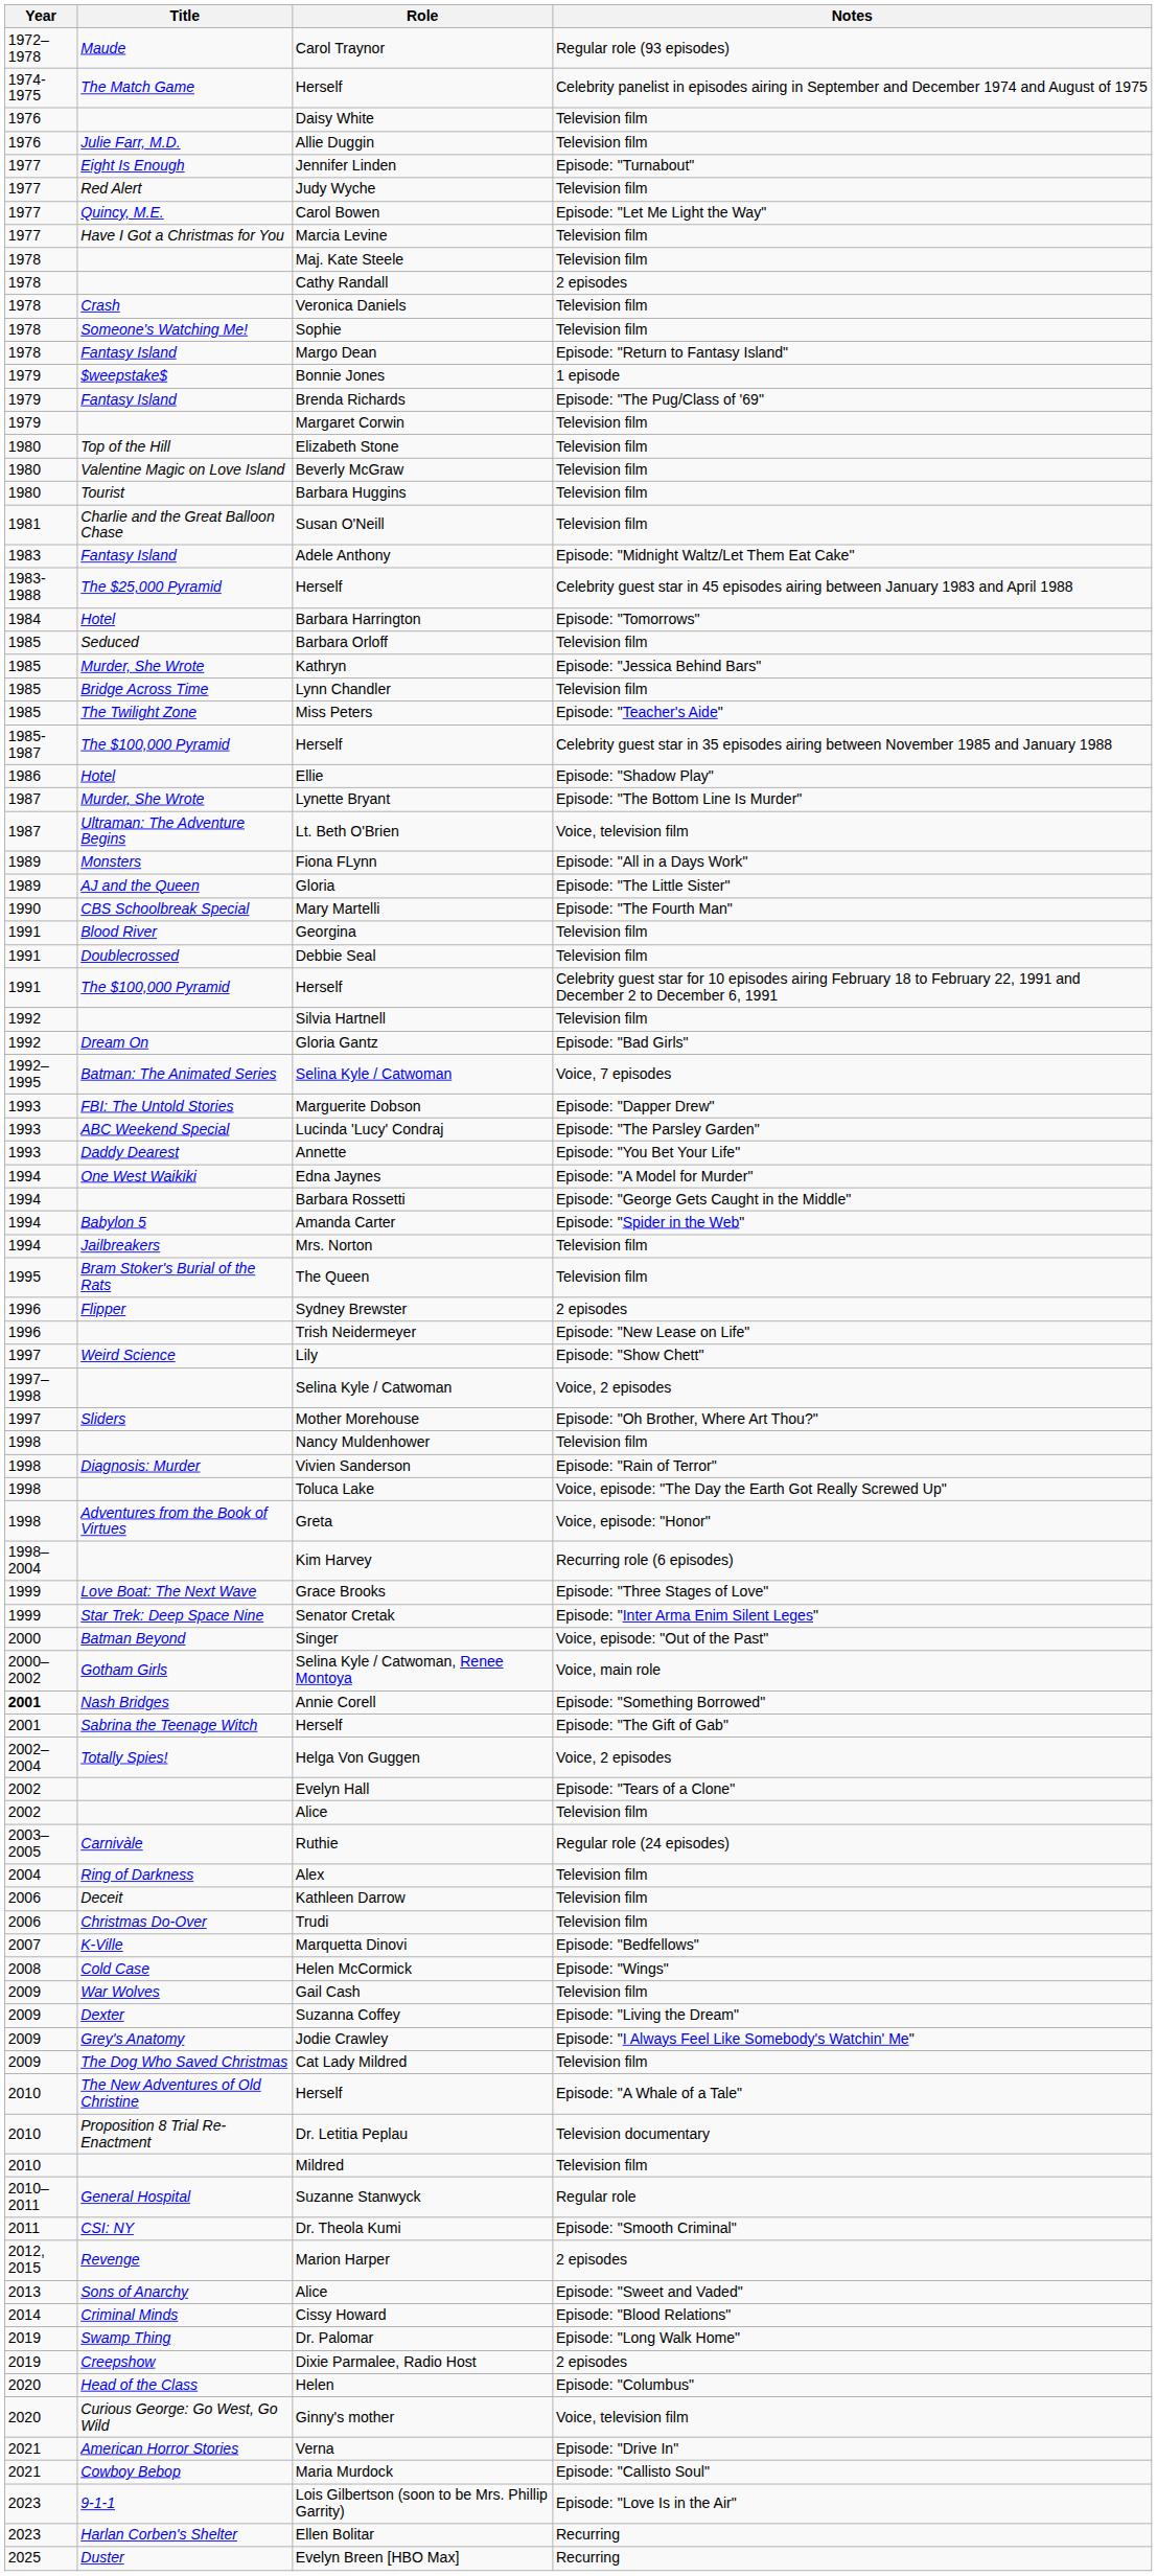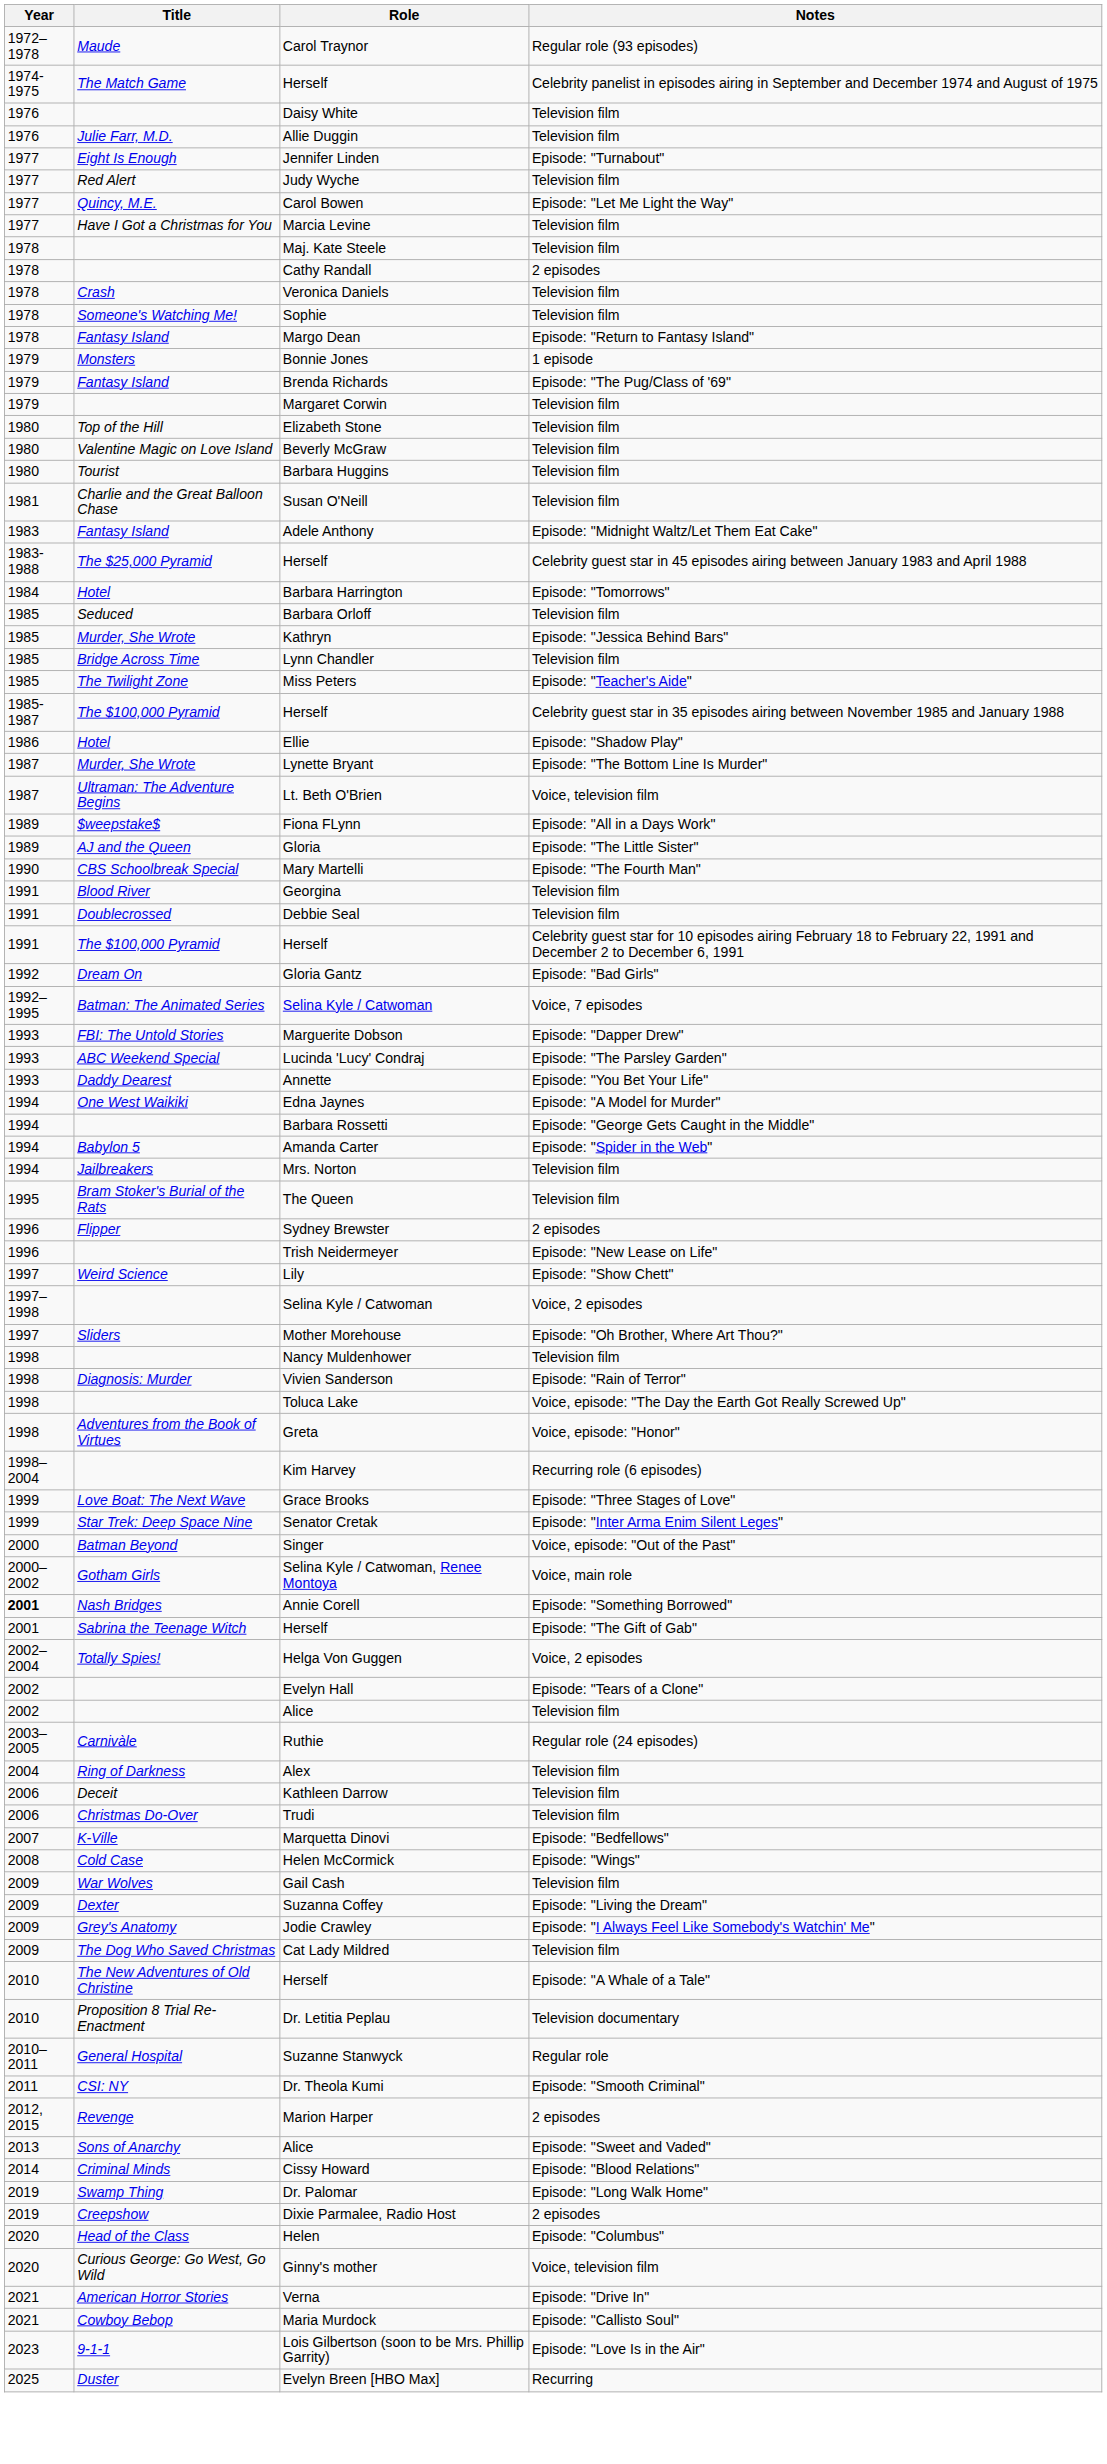 <table class="wikitable sortable">
 <tr>
 <th>Year</th>
 <th>Title</th>
 <th>Role</th>
 <th class="unsortable">Notes</th>
 </tr>
 <tr>
 <td>1972–1978</td>
 <td><em><a href='#'>Maude</a></em></td>
 <td>Carol Traynor</td>
 <td>Regular role (93 episodes)</td>
 </tr>
 <tr>
 <td>1974-1975</td>
 <td data-sort-value="Match Game, The"><em><a href='#'>The Match Game</a></em></td>
 <td>Herself</td>
 <td>Celebrity panelist in episodes airing in September and December 1974 and August of 1975</td>
 </tr>
 <tr>
 <td>1976</td>
 <td><em></em></td>
 <td>Daisy White</td>
 <td>Television film</td>
 </tr>
 <tr>
 <td>1976</td>
 <td><em><a href='#'>Julie Farr, M.D.</a></em></td>
 <td>Allie Duggin</td>
 <td>Television film</td>
 </tr>
 <tr>
 <td>1977</td>
 <td><em><a href='#'>Eight Is Enough</a></em></td>
 <td>Jennifer Linden</td>
 <td>Episode: "Turnabout"</td>
 </tr>
 <tr>
 <td>1977</td>
 <td><em>Red Alert</em></td>
 <td>Judy Wyche</td>
 <td>Television film</td>
 </tr>
 <tr>
 <td>1977</td>
 <td><em><a href='#'>Quincy, M.E.</a></em></td>
 <td>Carol Bowen</td>
 <td>Episode: "Let Me Light the Way"</td>
 </tr>
 <tr>
 <td>1977</td>
 <td><em>Have I Got a Christmas for You</em></td>
 <td>Marcia Levine</td>
 <td>Television film</td>
 </tr>
 <tr>
 <td>1978</td>
 <td><em></em></td>
 <td>Maj. Kate Steele</td>
 <td>Television film</td>
 </tr>
 <tr>
 <td>1978</td>
 <td><em></em></td>
 <td>Cathy Randall</td>
 <td>2 episodes</td>
 </tr>
 <tr>
 <td>1978</td>
 <td><em><a href='#'>Crash</a></em></td>
 <td>Veronica Daniels</td>
 <td>Television film</td>
 </tr>
 <tr>
 <td>1978</td>
 <td><em><a href='#'>Someone's Watching Me!</a></em></td>
 <td>Sophie</td>
 <td>Television film</td>
 </tr>
 <tr>
 <td>1978</td>
 <td><em><a href='#'>Fantasy Island</a></em></td>
 <td>Margo Dean</td>
 <td>Episode: "Return to Fantasy Island"</td>
 </tr>
 <tr>
 <td>1979</td>
-<td><em><a href='#'>$weepstake$</a></em></td>
+<td><em><a href='#'>Monsters</a></em></td>
 <td>Bonnie Jones</td>
 <td>1 episode</td>
 </tr>
 <tr>
 <td>1979</td>
 <td><em><a href='#'>Fantasy Island</a></em></td>
 <td>Brenda Richards</td>
 <td>Episode: "The Pug/Class of '69"</td>
 </tr>
 <tr>
 <td>1979</td>
 <td><em></em></td>
 <td>Margaret Corwin</td>
 <td>Television film</td>
 </tr>
 <tr>
 <td>1980</td>
 <td><em>Top of the Hill</em></td>
 <td>Elizabeth Stone</td>
 <td>Television film</td>
 </tr>
 <tr>
 <td>1980</td>
 <td><em>Valentine Magic on Love Island</em></td>
 <td>Beverly McGraw</td>
 <td>Television film</td>
 </tr>
 <tr>
 <td>1980</td>
 <td><em>Tourist</em></td>
 <td>Barbara Huggins</td>
 <td>Television film</td>
 </tr>
 <tr>
 <td>1981</td>
 <td><em>Charlie and the Great Balloon Chase</em></td>
 <td>Susan O'Neill</td>
 <td>Television film</td>
 </tr>
 <tr>
 <td>1983</td>
 <td><em><a href='#'>Fantasy Island</a></em></td>
 <td>Adele Anthony</td>
 <td>Episode: "Midnight Waltz/Let Them Eat Cake"</td>
 </tr>
 <tr>
 <td>1983-1988</td>
 <td data-sort-value="$25,000 Pyramid, The"><em><a href='#'>The $25,000 Pyramid</a></em></td>
 <td>Herself</td>
 <td>Celebrity guest star in 45 episodes airing between January 1983 and April 1988</td>
 </tr>
 <tr>
 <td>1984</td>
 <td><em><a href='#'>Hotel</a></em></td>
 <td>Barbara Harrington</td>
 <td>Episode: "Tomorrows"</td>
 </tr>
 <tr>
 <td>1985</td>
 <td><em>Seduced</em></td>
 <td>Barbara Orloff</td>
 <td>Television film</td>
 </tr>
 <tr>
 <td>1985</td>
 <td><em><a href='#'>Murder, She Wrote</a></em></td>
 <td>Kathryn</td>
 <td>Episode: "Jessica Behind Bars"</td>
 </tr>
 <tr>
 <td>1985</td>
 <td><em><a href='#'>Bridge Across Time</a></em></td>
 <td>Lynn Chandler</td>
 <td>Television film</td>
 </tr>
 <tr>
 <td>1985</td>
 <td data-sort-value="Twilight Zone, The"><em><a href='#'>The Twilight Zone</a></em></td>
 <td>Miss Peters</td>
 <td>Episode: "<a href='#'>Teacher's Aide</a>"</td>
 </tr>
 <tr>
 <td>1985-1987</td>
 <td data-sort-value="$100,000 Pyramid, The"><em><a href='#'>The $100,000 Pyramid</a></em></td>
 <td>Herself</td>
 <td>Celebrity guest star in 35 episodes airing between November 1985 and January 1988</td>
 </tr>
 <tr>
 <td>1986</td>
 <td><em><a href='#'>Hotel</a></em></td>
 <td>Ellie</td>
 <td>Episode: "Shadow Play"</td>
 </tr>
 <tr>
 <td>1987</td>
 <td><em><a href='#'>Murder, She Wrote</a></em></td>
 <td>Lynette Bryant</td>
 <td>Episode: "The Bottom Line Is Murder"</td>
 </tr>
 <tr>
 <td>1987</td>
 <td><em><a href='#'>Ultraman: The Adventure Begins</a></em></td>
 <td>Lt. Beth O'Brien</td>
 <td>Voice, television film</td>
 </tr>
 <tr>
 <td>1989</td>
-<td><em><a href='#'>Monsters</a></em></td>
+<td><em><a href='#'>$weepstake$</a></em></td>
 <td>Fiona FLynn</td>
 <td>Episode: "All in a Days Work"</td>
 </tr>
 <tr>
 <td>1989</td>
 <td><em><a href='#'>AJ and the Queen</a></em></td>
 <td>Gloria</td>
 <td>Episode: "The Little Sister"</td>
 </tr>
 <tr>
 <td>1990</td>
 <td><em><a href='#'>CBS Schoolbreak Special</a></em></td>
 <td>Mary Martelli</td>
 <td>Episode: "The Fourth Man"</td>
 </tr>
 <tr>
 <td>1991</td>
 <td><em><a href='#'>Blood River</a></em></td>
 <td>Georgina</td>
 <td>Television film</td>
 </tr>
 <tr>
 <td>1991</td>
 <td><em><a href='#'>Doublecrossed</a></em></td>
 <td>Debbie Seal</td>
 <td>Television film</td>
 </tr>
 <tr>
 <td>1991</td>
 <td data-sort-value="$100,000 Pyramid, The"><em><a href='#'>The $100,000 Pyramid</a></em></td>
 <td>Herself</td>
 <td>Celebrity guest star for 10 episodes airing February 18 to February 22, 1991 and December 2 to December 6, 1991</td>
-</tr>
-<tr>
-<td>1992</td>
-<td><em></em></td>
-<td>Silvia Hartnell</td>
-<td>Television film</td>
 </tr>
 <tr>
 <td>1992</td>
 <td><em><a href='#'>Dream On</a></em></td>
 <td>Gloria Gantz</td>
 <td>Episode: "Bad Girls"</td>
 </tr>
 <tr>
 <td>1992–1995</td>
 <td><em><a href='#'>Batman: The Animated Series</a></em></td>
 <td><a href='#'>Selina Kyle / Catwoman</a></td>
 <td>Voice, 7 episodes</td>
 </tr>
 <tr>
 <td>1993</td>
 <td><em><a href='#'>FBI: The Untold Stories</a></em></td>
 <td>Marguerite Dobson</td>
 <td>Episode: "Dapper Drew"</td>
 </tr>
 <tr>
 <td>1993</td>
 <td><em><a href='#'>ABC Weekend Special</a></em></td>
 <td>Lucinda 'Lucy' Condraj</td>
 <td>Episode: "The Parsley Garden"</td>
 </tr>
 <tr>
 <td>1993</td>
 <td><em><a href='#'>Daddy Dearest</a></em></td>
 <td>Annette</td>
 <td>Episode: "You Bet Your Life"</td>
 </tr>
 <tr>
 <td>1994</td>
 <td><em><a href='#'>One West Waikiki</a></em></td>
 <td>Edna Jaynes</td>
 <td>Episode: "A Model for Murder"</td>
 </tr>
 <tr>
 <td>1994</td>
 <td><em></em></td>
 <td>Barbara Rossetti</td>
 <td>Episode: "George Gets Caught in the Middle"</td>
 </tr>
 <tr>
 <td>1994</td>
 <td><em><a href='#'>Babylon 5</a></em></td>
 <td>Amanda Carter</td>
 <td>Episode: "<a href='#'>Spider in the Web</a>"</td>
 </tr>
 <tr>
 <td>1994</td>
 <td><em><a href='#'>Jailbreakers</a></em></td>
 <td>Mrs. Norton</td>
 <td>Television film</td>
 </tr>
 <tr>
 <td>1995</td>
 <td><em><a href='#'>Bram Stoker's Burial of the Rats</a></em></td>
 <td>The Queen</td>
 <td>Television film</td>
 </tr>
 <tr>
 <td>1996</td>
 <td><em><a href='#'>Flipper</a></em></td>
 <td>Sydney Brewster</td>
 <td>2 episodes</td>
 </tr>
 <tr>
 <td>1996</td>
 <td><em></em></td>
 <td>Trish Neidermeyer</td>
 <td>Episode: "New Lease on Life"</td>
 </tr>
 <tr>
 <td>1997</td>
 <td><em><a href='#'>Weird Science</a></em></td>
 <td>Lily</td>
 <td>Episode: "Show Chett"</td>
 </tr>
 <tr>
 <td>1997–1998</td>
 <td><em></em></td>
 <td>Selina Kyle / Catwoman</td>
 <td>Voice, 2 episodes</td>
 </tr>
 <tr>
 <td>1997</td>
 <td><em><a href='#'>Sliders</a></em></td>
 <td>Mother Morehouse</td>
 <td>Episode: "Oh Brother, Where Art Thou?"</td>
 </tr>
 <tr>
 <td>1998</td>
 <td><em></em></td>
 <td>Nancy Muldenhower</td>
 <td>Television film</td>
 </tr>
 <tr>
 <td>1998</td>
 <td><em><a href='#'>Diagnosis: Murder</a></em></td>
 <td>Vivien Sanderson</td>
 <td>Episode: "Rain of Terror"</td>
 </tr>
 <tr>
 <td>1998</td>
 <td><em></em></td>
 <td>Toluca Lake</td>
 <td>Voice, episode: "The Day the Earth Got Really Screwed Up"</td>
 </tr>
 <tr>
 <td>1998</td>
 <td><em><a href='#'>Adventures from the Book of Virtues</a></em></td>
 <td>Greta</td>
 <td>Voice, episode: "Honor"</td>
 </tr>
 <tr>
 <td>1998–2004</td>
 <td><em></em></td>
 <td>Kim Harvey</td>
 <td>Recurring role (6 episodes)</td>
 </tr>
 <tr>
 <td>1999</td>
 <td><em><a href='#'>Love Boat: The Next Wave</a></em></td>
 <td>Grace Brooks</td>
 <td>Episode: "Three Stages of Love"</td>
 </tr>
 <tr>
 <td>1999</td>
 <td><em><a href='#'>Star Trek: Deep Space Nine</a></em></td>
 <td>Senator Cretak</td>
 <td>Episode: "<a href='#'>Inter Arma Enim Silent Leges</a>"</td>
 </tr>
 <tr>
 <td>2000</td>
 <td><em><a href='#'>Batman Beyond</a></em></td>
 <td>Singer</td>
 <td>Voice, episode: "Out of the Past"</td>
 </tr>
 <tr>
 <td>2000–2002</td>
 <td><em><a href='#'>Gotham Girls</a></em></td>
 <td>Selina Kyle / Catwoman, <a href='#'>Renee Montoya</a></td>
 <td>Voice, main role</td>
 </tr>
 <tr>
 <td><strong>2001</strong></td>
 <td><em><a href='#'>Nash Bridges</a></em></td>
 <td>Annie Corell</td>
 <td>Episode: "Something Borrowed"</td>
 </tr>
 <tr>
 <td>2001</td>
 <td><em><a href='#'>Sabrina the Teenage Witch</a></em></td>
 <td>Herself</td>
 <td>Episode: "The Gift of Gab"</td>
 </tr>
 <tr>
 <td>2002–2004</td>
 <td><em><a href='#'>Totally Spies!</a></em></td>
 <td>Helga Von Guggen</td>
 <td>Voice, 2 episodes</td>
 </tr>
 <tr>
 <td>2002</td>
 <td><em></em></td>
 <td>Evelyn Hall</td>
 <td>Episode: "Tears of a Clone"</td>
 </tr>
 <tr>
 <td>2002</td>
 <td><em></em></td>
 <td>Alice</td>
 <td>Television film</td>
 </tr>
 <tr>
 <td>2003–2005</td>
 <td><em><a href='#'>Carnivàle</a></em></td>
 <td>Ruthie</td>
 <td>Regular role (24 episodes)</td>
 </tr>
 <tr>
 <td>2004</td>
 <td><em><a href='#'>Ring of Darkness</a></em></td>
 <td>Alex</td>
 <td>Television film</td>
 </tr>
 <tr>
 <td>2006</td>
 <td><em>Deceit</em></td>
 <td>Kathleen Darrow</td>
 <td>Television film</td>
 </tr>
 <tr>
 <td>2006</td>
 <td><em><a href='#'>Christmas Do-Over</a></em></td>
 <td>Trudi</td>
 <td>Television film</td>
 </tr>
 <tr>
 <td>2007</td>
 <td><em><a href='#'>K-Ville</a></em></td>
 <td>Marquetta Dinovi</td>
 <td>Episode: "Bedfellows"</td>
 </tr>
 <tr>
 <td>2008</td>
 <td><em><a href='#'>Cold Case</a></em></td>
 <td>Helen McCormick</td>
 <td>Episode: "Wings"</td>
 </tr>
 <tr>
 <td>2009</td>
 <td><em><a href='#'>War Wolves</a></em></td>
 <td>Gail Cash</td>
 <td>Television film</td>
 </tr>
 <tr>
 <td>2009</td>
 <td><em><a href='#'>Dexter</a></em></td>
 <td>Suzanna Coffey</td>
 <td>Episode: "Living the Dream"</td>
 </tr>
 <tr>
 <td>2009</td>
 <td><em><a href='#'>Grey's Anatomy</a></em></td>
 <td>Jodie Crawley</td>
 <td>Episode: "<a href='#'>I Always Feel Like Somebody's Watchin' Me</a>"</td>
 </tr>
 <tr>
 <td>2009</td>
 <td data-sort-value="Dog Who Saved Christmas, The"><em><a href='#'>The Dog Who Saved Christmas</a></em></td>
 <td>Cat Lady Mildred</td>
 <td>Television film</td>
 </tr>
 <tr>
 <td>2010</td>
 <td data-sort-value="New Adventures of Old Christine, The"><em><a href='#'>The New Adventures of Old Christine</a></em></td>
 <td>Herself</td>
 <td>Episode: "A Whale of a Tale"</td>
 </tr>
 <tr>
 <td>2010</td>
 <td><em>Proposition 8 Trial Re-Enactment</em></td>
 <td>Dr. Letitia Peplau</td>
 <td>Television documentary</td>
 </tr>
 <tr>
-<td>2010</td>
-<td><em></em></td>
-<td>Mildred</td>
-<td>Television film</td>
-</tr>
-<tr>
 <td>2010–2011</td>
 <td><em><a href='#'>General Hospital</a></em></td>
 <td>Suzanne Stanwyck</td>
 <td>Regular role</td>
 </tr>
 <tr>
 <td>2011</td>
 <td><em><a href='#'>CSI: NY</a></em></td>
 <td>Dr. Theola Kumi</td>
 <td>Episode: "Smooth Criminal"</td>
 </tr>
 <tr>
 <td>2012, 2015</td>
 <td><em><a href='#'>Revenge</a></em></td>
 <td>Marion Harper</td>
 <td>2 episodes</td>
 </tr>
 <tr>
 <td>2013</td>
 <td><em><a href='#'>Sons of Anarchy</a></em></td>
 <td>Alice</td>
 <td>Episode: "Sweet and Vaded"</td>
 </tr>
 <tr>
 <td>2014</td>
 <td><em><a href='#'>Criminal Minds</a></em></td>
 <td>Cissy Howard</td>
 <td>Episode: "Blood Relations"</td>
 </tr>
 <tr>
 <td>2019</td>
 <td><em><a href='#'>Swamp Thing</a></em></td>
 <td>Dr. Palomar</td>
 <td>Episode: "Long Walk Home"</td>
 </tr>
 <tr>
 <td>2019</td>
 <td><em><a href='#'>Creepshow</a></em></td>
 <td>Dixie Parmalee, Radio Host</td>
 <td>2 episodes</td>
 </tr>
 <tr>
 <td>2020</td>
 <td><em><a href='#'>Head of the Class</a></em></td>
 <td>Helen</td>
 <td>Episode: "Columbus"</td>
 </tr>
 <tr>
 <td>2020</td>
 <td><em>Curious George: Go West, Go Wild</em></td>
 <td>Ginny's mother</td>
 <td>Voice, television film</td>
 </tr>
 <tr>
 <td>2021</td>
 <td><em><a href='#'>American Horror Stories</a></em></td>
 <td>Verna</td>
 <td>Episode: "Drive In"</td>
 </tr>
 <tr>
 <td>2021</td>
 <td><em><a href='#'>Cowboy Bebop</a></em></td>
 <td>Maria Murdock</td>
 <td>Episode: "Callisto Soul"</td>
 </tr>
 <tr>
 <td>2023</td>
 <td><em><a href='#'>9-1-1</a></em></td>
 <td>Lois Gilbertson (soon to be Mrs. Phillip Garrity)</td>
 <td>Episode: "Love Is in the Air"</td>
 </tr>
 <tr>
-<td>2023</td>
-<td><em><a href='#'>Harlan Corben's Shelter</a></em></td>
-<td>Ellen Bolitar</td>
-<td>Recurring</td>
-</tr>
-<tr>
 <td>2025</td>
 <td><em><a href='#'>Duster</a></em></td>
 <td>Evelyn Breen [HBO Max]</td>
 <td>Recurring</td>
 </tr>
 </table>
